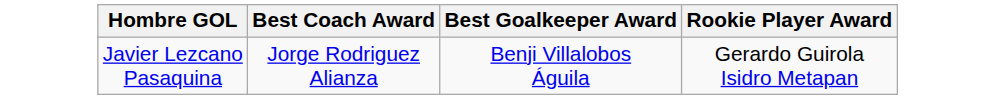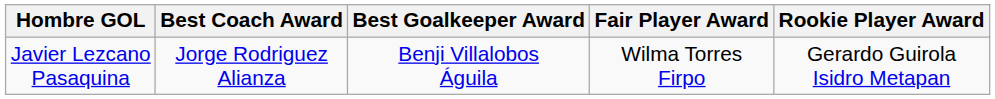 <table class="wikitable" style="margin: 0 auto;">
 <tr>
 <th>Hombre GOL</th>
 <th>Best Coach Award</th>
 <th>Best Goalkeeper Award</th>
+<th>Fair Player Award</th>
 <th>Rookie Player Award</th>
 </tr>
 <tr>
 <td align=center> <a href='#'>Javier Lezcano</a><br><a href='#'>Pasaquina</a></td>
 <td align=center> <a href='#'>Jorge Rodriguez</a><br><a href='#'>Alianza</a></td>
 <td align=center> <a href='#'>Benji Villalobos</a><br><a href='#'>Águila</a></td>
+<td align=center> Wilma Torres<br><a href='#'>Firpo</a></td>
 <td align=center> Gerardo Guirola<br><a href='#'>Isidro Metapan</a></td>
 </tr>
 </table>
